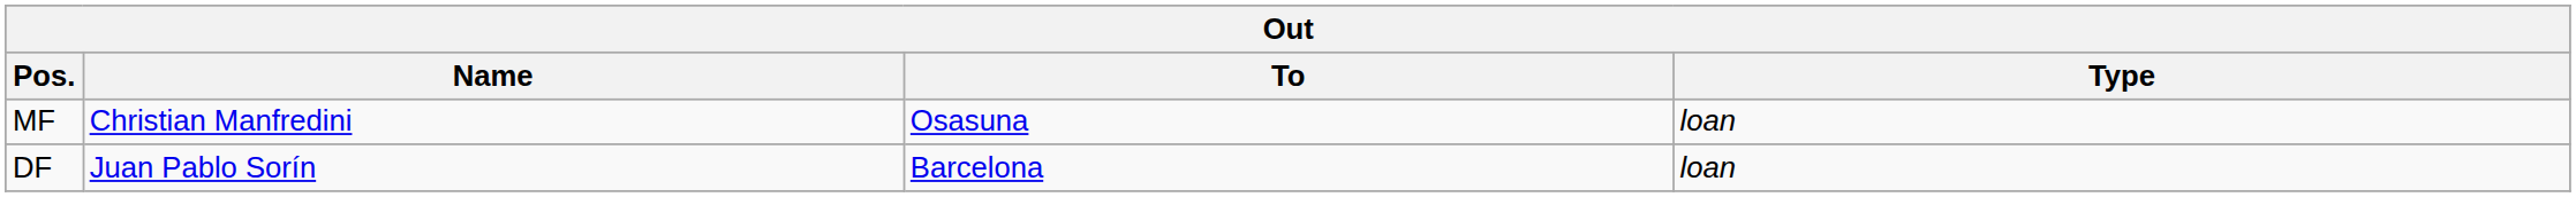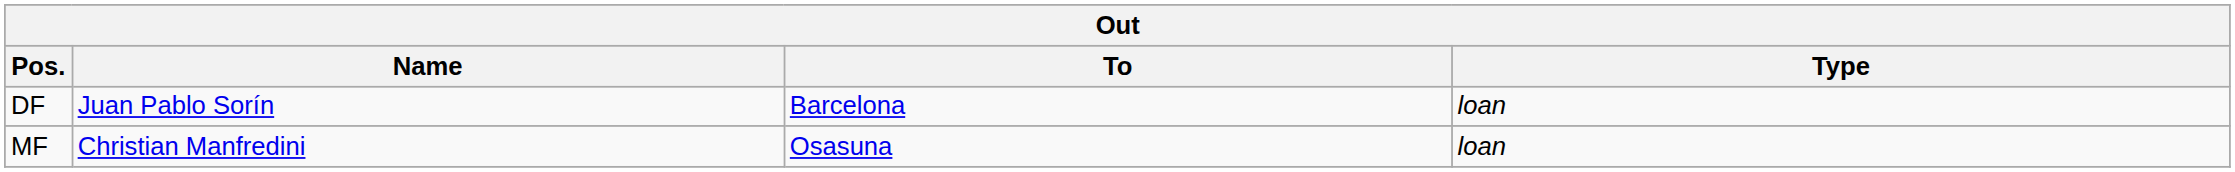 <table class="wikitable" style="font-size:90%;width:99%;">
 <tr>
 <th colspan="4">Out</th>
 </tr>
 <tr>
 <th width=3%>Pos.</th>
 <th width=32%>Name</th>
 <th width=30%>To</th>
 <th width=35%>Type</th>
 </tr>
 <tr>
+<td>DF</td>
+<td><a href='#'>Juan Pablo Sorín</a></td>
+<td><a href='#'>Barcelona</a></td>
+<td><em>loan</em></td>
+</tr>
+<tr>
 <td>MF</td>
 <td><a href='#'>Christian Manfredini</a></td>
 <td><a href='#'>Osasuna</a></td>
 <td><em>loan</em></td>
 </tr>
-<tr>
-<td>DF</td>
-<td><a href='#'>Juan Pablo Sorín</a></td>
-<td><a href='#'>Barcelona</a></td>
-<td><em>loan</em></td>
-</tr>
 </table>
